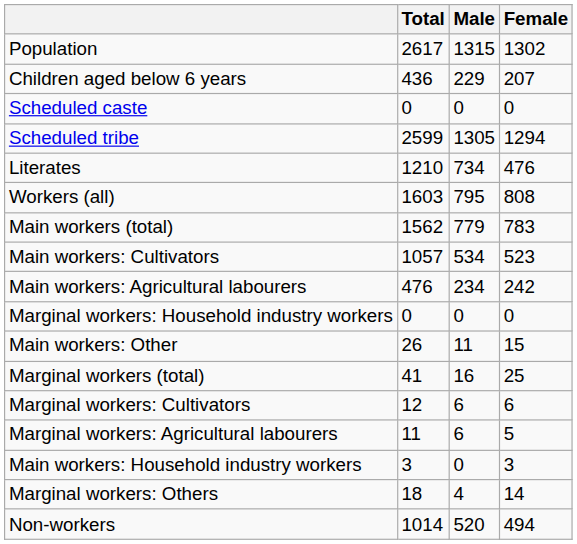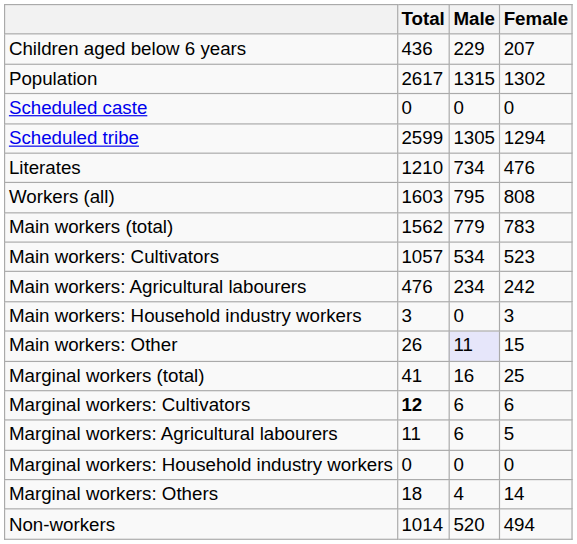 <table class="wikitable sortable">
 <tr>
 <th></th>
 <th>Total</th>
 <th>Male</th>
 <th>Female</th>
 </tr>
 <tr>
+<td>Children aged below 6 years</td>
+<td>436</td>
+<td>229</td>
+<td>207</td>
+</tr>
+<tr>
 <td>Population</td>
 <td>2617</td>
 <td>1315</td>
 <td>1302</td>
-</tr>
-<tr>
-<td>Children aged below 6 years</td>
-<td>436</td>
-<td>229</td>
-<td>207</td>
 </tr>
 <tr>
 <td><a href='#'>Scheduled caste</a></td>
 <td>0</td>
 <td>0</td>
 <td>0</td>
 </tr>
 <tr>
 <td><a href='#'>Scheduled tribe</a></td>
 <td>2599</td>
 <td>1305</td>
 <td>1294</td>
 </tr>
 <tr>
 <td>Literates</td>
 <td>1210</td>
 <td>734</td>
 <td>476</td>
 </tr>
 <tr>
 <td>Workers (all)</td>
 <td>1603</td>
 <td>795</td>
 <td>808</td>
 </tr>
 <tr>
 <td>Main workers (total)</td>
 <td>1562</td>
 <td>779</td>
 <td>783</td>
 </tr>
 <tr>
 <td>Main workers: Cultivators</td>
 <td>1057</td>
 <td>534</td>
 <td>523</td>
 </tr>
 <tr>
 <td>Main workers: Agricultural labourers</td>
 <td>476</td>
 <td>234</td>
 <td>242</td>
 </tr>
 <tr>
-<td>Marginal workers: Household industry workers</td>
+<td>Main workers: Household industry workers</td>
+<td>3</td>
 <td>0</td>
-<td>0</td>
-<td>0</td>
+<td>3</td>
 </tr>
 <tr>
 <td>Main workers: Other</td>
 <td>26</td>
-<td>11</td>
+<td style="background: lavender;">11</td>
 <td>15</td>
 </tr>
 <tr>
 <td>Marginal workers (total)</td>
 <td>41</td>
 <td>16</td>
 <td>25</td>
 </tr>
 <tr>
 <td>Marginal workers: Cultivators</td>
-<td>12</td>
+<td><strong>12</strong></td>
 <td>6</td>
 <td>6</td>
 </tr>
 <tr>
 <td>Marginal workers: Agricultural labourers</td>
 <td>11</td>
 <td>6</td>
 <td>5</td>
 </tr>
 <tr>
-<td>Main workers: Household industry workers</td>
-<td>3</td>
+<td>Marginal workers: Household industry workers</td>
 <td>0</td>
-<td>3</td>
+<td>0</td>
+<td>0</td>
 </tr>
 <tr>
 <td>Marginal workers: Others</td>
 <td>18</td>
 <td>4</td>
 <td>14</td>
 </tr>
 <tr>
 <td>Non-workers</td>
 <td>1014</td>
 <td>520</td>
 <td>494</td>
 </tr>
 </table>
